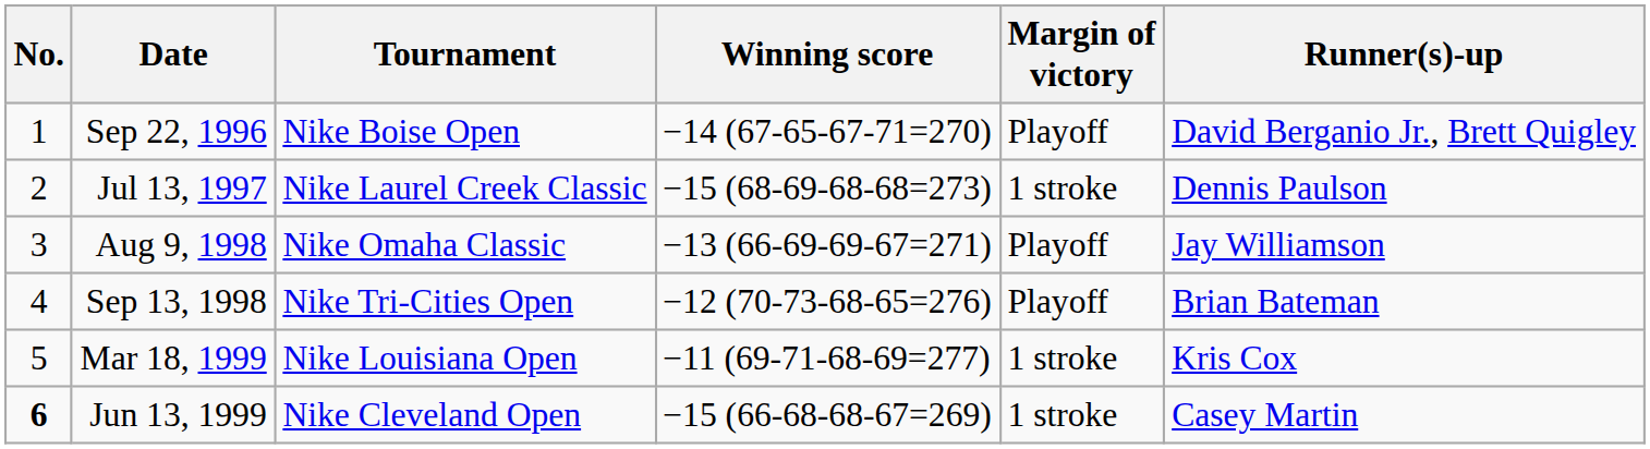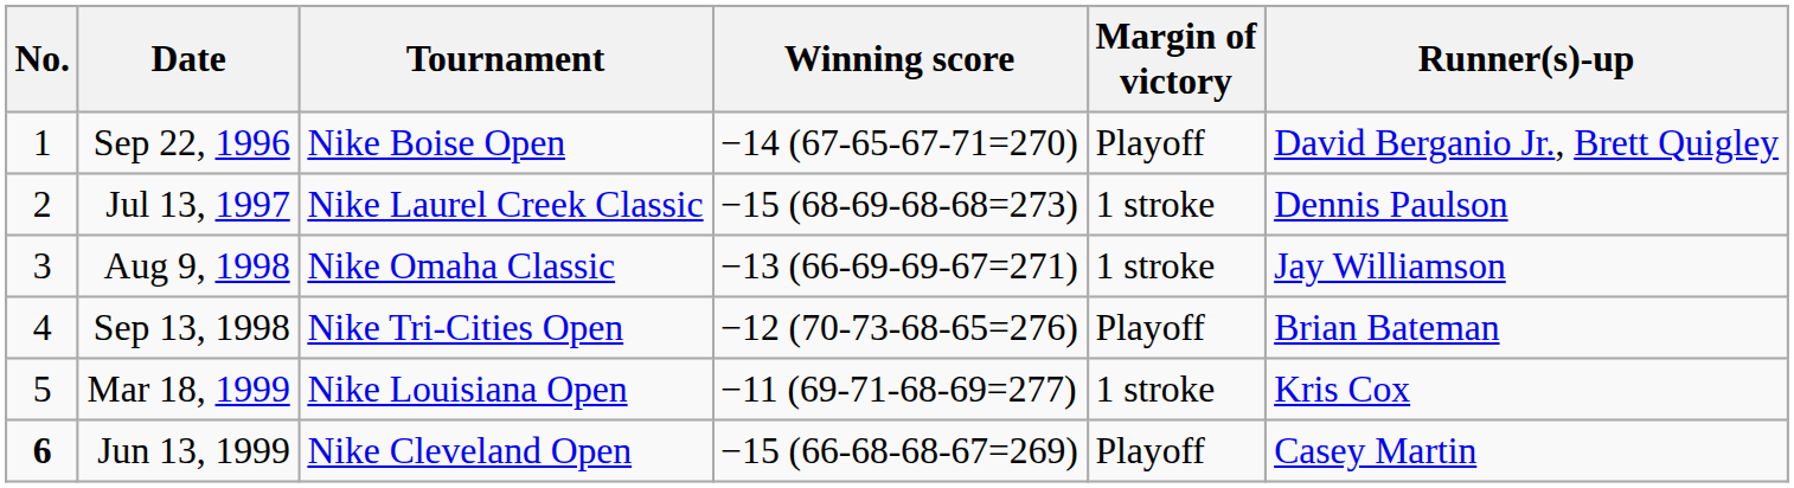 <table class="wikitable" style="font-size:95%;">
 <tr>
 <th>No.</th>
 <th>Date</th>
 <th>Tournament</th>
 <th>Winning score</th>
 <th>Margin of<br>victory</th>
 <th>Runner(s)-up</th>
 </tr>
 <tr>
 <td align=center>1</td>
 <td align=right>Sep 22, <a href='#'>1996</a></td>
 <td><a href='#'>Nike Boise Open</a></td>
 <td>−14 (67-65-67-71=270)</td>
 <td>Playoff</td>
 <td> <a href='#'>David Berganio Jr.</a>,  <a href='#'>Brett Quigley</a></td>
 </tr>
 <tr>
 <td align=center>2</td>
 <td align=right>Jul 13, <a href='#'>1997</a></td>
 <td><a href='#'>Nike Laurel Creek Classic</a></td>
 <td>−15 (68-69-68-68=273)</td>
 <td>1 stroke</td>
 <td> <a href='#'>Dennis Paulson</a></td>
 </tr>
 <tr>
 <td align=center>3</td>
 <td align=right>Aug 9, <a href='#'>1998</a></td>
 <td><a href='#'>Nike Omaha Classic</a></td>
 <td>−13 (66-69-69-67=271)</td>
-<td>Playoff</td>
+<td>1 stroke</td>
 <td> <a href='#'>Jay Williamson</a></td>
 </tr>
 <tr>
 <td align=center>4</td>
 <td align=right>Sep 13, 1998</td>
 <td><a href='#'>Nike Tri-Cities Open</a></td>
 <td>−12 (70-73-68-65=276)</td>
 <td>Playoff</td>
 <td> <a href='#'>Brian Bateman</a></td>
 </tr>
 <tr>
 <td align=center>5</td>
 <td align=right>Mar 18, <a href='#'>1999</a></td>
 <td><a href='#'>Nike Louisiana Open</a></td>
 <td>−11 (69-71-68-69=277)</td>
 <td>1 stroke</td>
 <td> <a href='#'>Kris Cox</a></td>
 </tr>
 <tr>
 <td align=center><strong>6</strong></td>
 <td align=right>Jun 13, 1999</td>
 <td><a href='#'>Nike Cleveland Open</a></td>
 <td>−15 (66-68-68-67=269)</td>
-<td>1 stroke</td>
+<td>Playoff</td>
 <td> <a href='#'>Casey Martin</a></td>
 </tr>
 </table>
